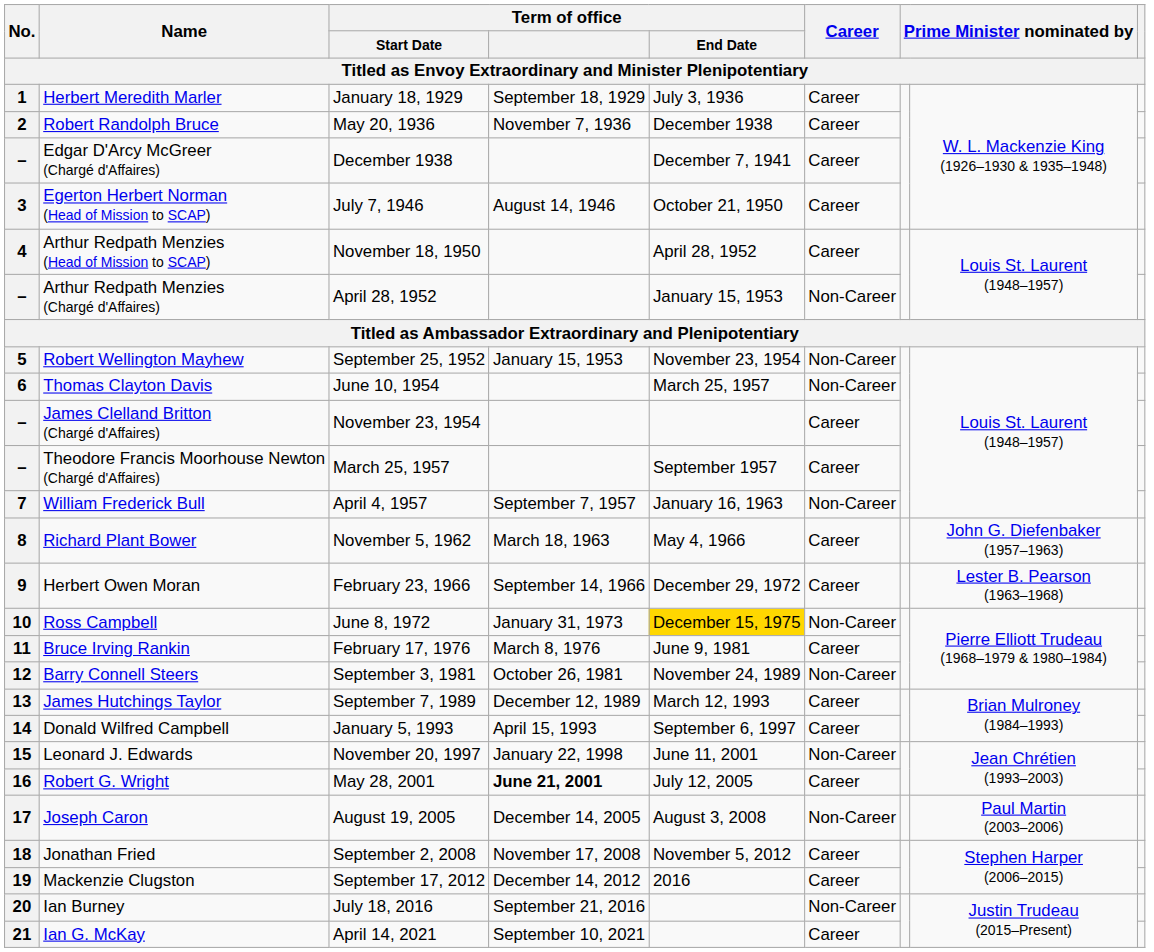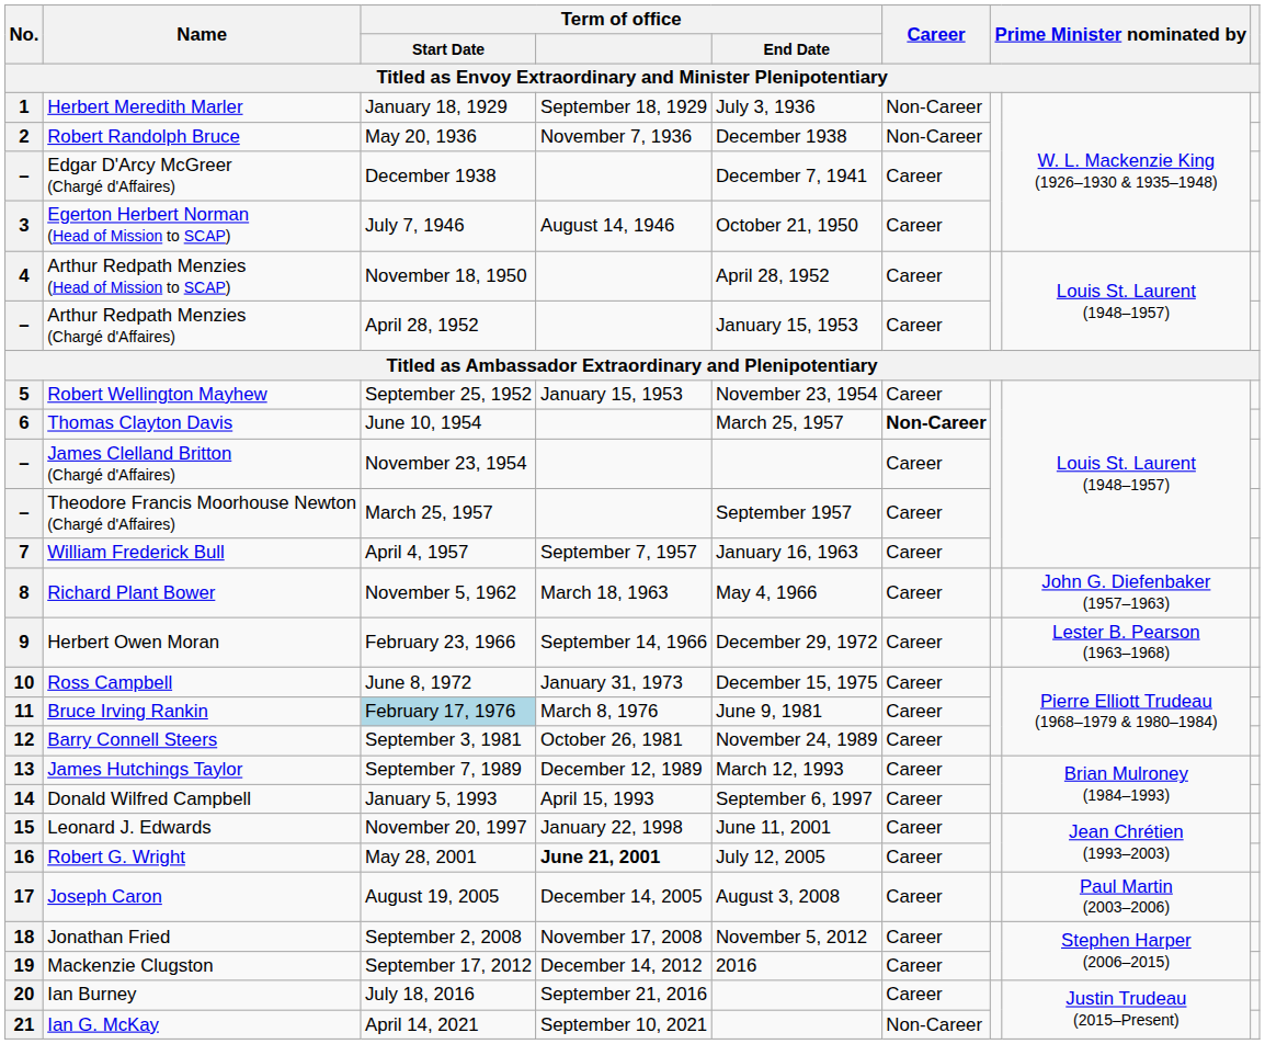 <table class="wikitable">
 <tr>
 <th rowspan="2">No.</th>
 <th rowspan="2">Name</th>
 <th colspan="3">Term of office</th>
 <th rowspan="2"><a href='#'>Career</a></th>
 <th rowspan="2"; colspan="2"><a href='#'>Prime Minister</a> nominated by</th>
 <th rowspan="2"></th>
 </tr>
 <tr>
 <th><small>Start Date</small></th>
 <th><small><a href='#'></a></small></th>
 <th><small>End Date</small></th>
 </tr>
 <tr>
 <th colspan="9">Titled as Envoy Extraordinary and Minister Plenipotentiary</th>
 </tr>
 <tr>
 <th>1</th>
 <td><a href='#'>Herbert Meredith Marler</a></td>
 <td>January 18, 1929</td>
 <td>September 18, 1929</td>
 <td>July 3, 1936</td>
-<td>Career</td>
+<td>Non-Career</td>
 <td rowspan="4"></td>
 <td rowspan="4"style=text-align:center><a href='#'>W. L. Mackenzie King</a><br><small>(1926–1930 & 1935–1948)</small></td>
 <td></td>
 </tr>
 <tr>
 <th>2</th>
 <td><a href='#'>Robert Randolph Bruce</a></td>
 <td>May 20, 1936</td>
 <td>November 7, 1936</td>
 <td>December 1938</td>
-<td>Career</td>
+<td>Non-Career</td>
 <td></td>
 </tr>
 <tr>
 <th>–</th>
 <td>Edgar D'Arcy McGreer<br><small>(Chargé d'Affaires)</small></td>
 <td>December 1938</td>
 <td></td>
 <td>December 7, 1941</td>
 <td>Career</td>
 <td></td>
 </tr>
 <tr>
 <th>3</th>
 <td><a href='#'>Egerton Herbert Norman</a><br><small>(<a href='#'>Head of Mission</a> to <a href='#'>SCAP</a>)</small></td>
 <td>July 7, 1946</td>
 <td>August 14, 1946</td>
 <td>October 21, 1950</td>
 <td>Career</td>
 <td></td>
 </tr>
 <tr>
 <th>4</th>
 <td>Arthur Redpath Menzies<br><small>(<a href='#'>Head of Mission</a> to <a href='#'>SCAP</a>)</small></td>
 <td>November 18, 1950</td>
 <td></td>
 <td>April 28, 1952</td>
 <td>Career</td>
 <td rowspan="2"></td>
 <td rowspan="2"style=text-align:center><a href='#'>Louis St. Laurent</a><br><small>(1948–1957)</small></td>
 <td></td>
 </tr>
 <tr>
 <th>–</th>
 <td>Arthur Redpath Menzies<br><small>(Chargé d'Affaires)</small></td>
 <td>April 28, 1952</td>
 <td></td>
 <td>January 15, 1953</td>
-<td>Non-Career</td>
+<td>Career</td>
 <td></td>
 </tr>
 <tr>
 <th colspan="9">Titled as Ambassador Extraordinary and Plenipotentiary</th>
 </tr>
 <tr>
 <th>5</th>
 <td><a href='#'>Robert Wellington Mayhew</a></td>
 <td>September 25, 1952</td>
 <td>January 15, 1953</td>
 <td>November 23, 1954</td>
-<td>Non-Career</td>
+<td>Career</td>
 <td rowspan="5"></td>
 <td rowspan="5"style=text-align:center><a href='#'>Louis St. Laurent</a><br><small>(1948–1957)</small></td>
 <td></td>
 </tr>
 <tr>
 <th>6</th>
 <td><a href='#'>Thomas Clayton Davis</a></td>
 <td>June 10, 1954</td>
 <td></td>
 <td>March 25, 1957</td>
-<td>Non-Career</td>
+<td><strong>Non-Career</strong></td>
 <td></td>
 </tr>
 <tr>
 <th>–</th>
 <td><a href='#'>James Clelland Britton</a><br><small>(Chargé d'Affaires)</small></td>
 <td>November 23, 1954</td>
 <td></td>
 <td></td>
 <td>Career</td>
 <td></td>
 </tr>
 <tr>
 <th>–</th>
 <td>Theodore Francis Moorhouse Newton<br><small>(Chargé d'Affaires)</small></td>
 <td>March 25, 1957</td>
 <td></td>
 <td>September 1957</td>
 <td>Career</td>
 <td></td>
 </tr>
 <tr>
 <th>7</th>
 <td><a href='#'>William Frederick Bull</a></td>
 <td>April 4, 1957</td>
 <td>September 7, 1957</td>
 <td>January 16, 1963</td>
-<td>Non-Career</td>
+<td>Career</td>
 <td></td>
 </tr>
 <tr>
 <th>8</th>
 <td><a href='#'>Richard Plant Bower</a></td>
 <td>November 5, 1962</td>
 <td>March 18, 1963</td>
 <td>May 4, 1966</td>
 <td>Career</td>
 <td></td>
 <td style=text-align:center><a href='#'>John G. Diefenbaker</a><br><small>(1957–1963)</small></td>
 <td></td>
 </tr>
 <tr>
 <th>9</th>
 <td>Herbert Owen Moran</td>
 <td>February 23, 1966</td>
 <td>September 14, 1966</td>
 <td>December 29, 1972</td>
 <td>Career</td>
 <td></td>
 <td style=text-align:center><a href='#'>Lester B. Pearson</a><br><small>(1963–1968)</small></td>
 <td></td>
 </tr>
 <tr>
 <th>10</th>
 <td><a href='#'>Ross Campbell</a></td>
 <td>June 8, 1972</td>
 <td>January 31, 1973</td>
-<td style="background: gold;">December 15, 1975</td>
-<td>Non-Career</td>
+<td>December 15, 1975</td>
+<td>Career</td>
 <td rowspan="3"></td>
 <td rowspan="3"style=text-align:center><a href='#'>Pierre Elliott Trudeau</a><br><small>(1968–1979 & 1980–1984)</small></td>
 <td></td>
 </tr>
 <tr>
 <th>11</th>
 <td><a href='#'>Bruce Irving Rankin</a></td>
-<td>February 17, 1976</td>
+<td style="background: lightblue;">February 17, 1976</td>
 <td>March 8, 1976</td>
 <td>June 9, 1981</td>
 <td>Career</td>
 <td></td>
 </tr>
 <tr>
 <th>12</th>
 <td><a href='#'>Barry Connell Steers</a></td>
 <td>September 3, 1981</td>
 <td>October 26, 1981</td>
 <td>November 24, 1989</td>
-<td>Non-Career</td>
+<td>Career</td>
 <td></td>
 </tr>
 <tr>
 <th>13</th>
 <td><a href='#'>James Hutchings Taylor</a></td>
 <td>September 7, 1989</td>
 <td>December 12, 1989</td>
 <td>March 12, 1993</td>
 <td>Career</td>
 <td rowspan="2"></td>
 <td rowspan="2" style=text-align:center><a href='#'>Brian Mulroney</a><br><small>(1984–1993)</small></td>
 <td></td>
 </tr>
 <tr>
 <th>14</th>
 <td>Donald Wilfred Campbell</td>
 <td>January 5, 1993</td>
 <td>April 15, 1993</td>
 <td>September 6, 1997</td>
 <td>Career</td>
 <td></td>
 </tr>
 <tr>
 <th>15</th>
 <td>Leonard J. Edwards</td>
 <td>November 20, 1997</td>
 <td>January 22, 1998</td>
 <td>June 11, 2001</td>
-<td>Non-Career</td>
+<td>Career</td>
 <td rowspan="2"></td>
 <td rowspan="2"style=text-align:center><a href='#'>Jean Chrétien</a><br><small>(1993–2003)</small></td>
 <td></td>
 </tr>
 <tr>
 <th>16</th>
 <td><a href='#'>Robert G. Wright</a></td>
 <td>May 28, 2001</td>
 <td><strong>June 21, 2001</strong></td>
 <td>July 12, 2005</td>
 <td>Career</td>
 <td></td>
 </tr>
 <tr>
 <th>17</th>
 <td><a href='#'>Joseph Caron</a></td>
 <td>August 19, 2005</td>
 <td>December 14, 2005</td>
 <td>August 3, 2008</td>
-<td>Non-Career</td>
+<td>Career</td>
 <td></td>
 <td style=text-align:center><a href='#'>Paul Martin</a><br><small>(2003–2006)</small></td>
 <td></td>
 </tr>
 <tr>
 <th>18</th>
 <td>Jonathan Fried</td>
 <td>September 2, 2008</td>
 <td>November 17, 2008</td>
 <td>November 5, 2012</td>
 <td>Career</td>
 <td rowspan="2"></td>
 <td rowspan="2"style=text-align:center><a href='#'>Stephen Harper</a><br><small>(2006–2015)</small></td>
 <td></td>
 </tr>
 <tr>
 <th>19</th>
 <td>Mackenzie Clugston</td>
 <td>September 17, 2012</td>
 <td>December 14, 2012</td>
 <td>2016</td>
 <td>Career</td>
 <td></td>
 </tr>
 <tr>
 <th>20</th>
 <td>Ian Burney</td>
 <td>July 18, 2016</td>
 <td>September 21, 2016</td>
 <td></td>
-<td>Non-Career</td>
+<td>Career</td>
 <td rowspan="2"></td>
 <td rowspan="2"style=text-align:center><a href='#'>Justin Trudeau</a><br><small>(2015–Present)</small></td>
 <td></td>
 </tr>
 <tr>
 <th>21</th>
 <td><a href='#'>Ian G. McKay</a></td>
 <td>April 14, 2021</td>
 <td>September 10, 2021</td>
 <td></td>
-<td>Career</td>
+<td>Non-Career</td>
 <td></td>
 </tr>
 </table>
